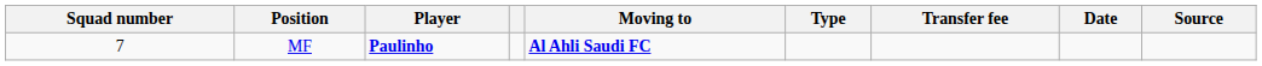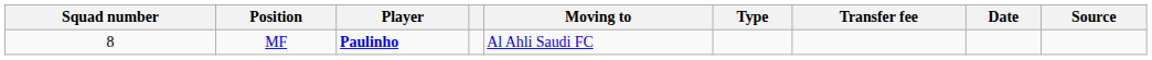 <table class="wikitable sortable" style="width:90%; text-align:left; font-size:95%;">
 <tr>
 <th>Squad number</th>
 <th>Position</th>
 <th>Player</th>
 <th></th>
 <th>Moving to</th>
 <th>Type</th>
 <th>Transfer fee</th>
 <th>Date</th>
 <th>Source</th>
 </tr>
 <tr>
-<td align=center>7</td>
+<td align=center>8</td>
 <td align=center><a href='#'>MF</a></td>
 <td align=left><strong> <a href='#'>Paulinho</a></strong></td>
 <td align=center></td>
-<td align=left><strong> <a href='#'>Al Ahli Saudi FC</a></strong></td>
+<td align=left> <a href='#'>Al Ahli Saudi FC</a></td>
 <td></td>
 <td></td>
 <td></td>
 </tr>
 </table>
